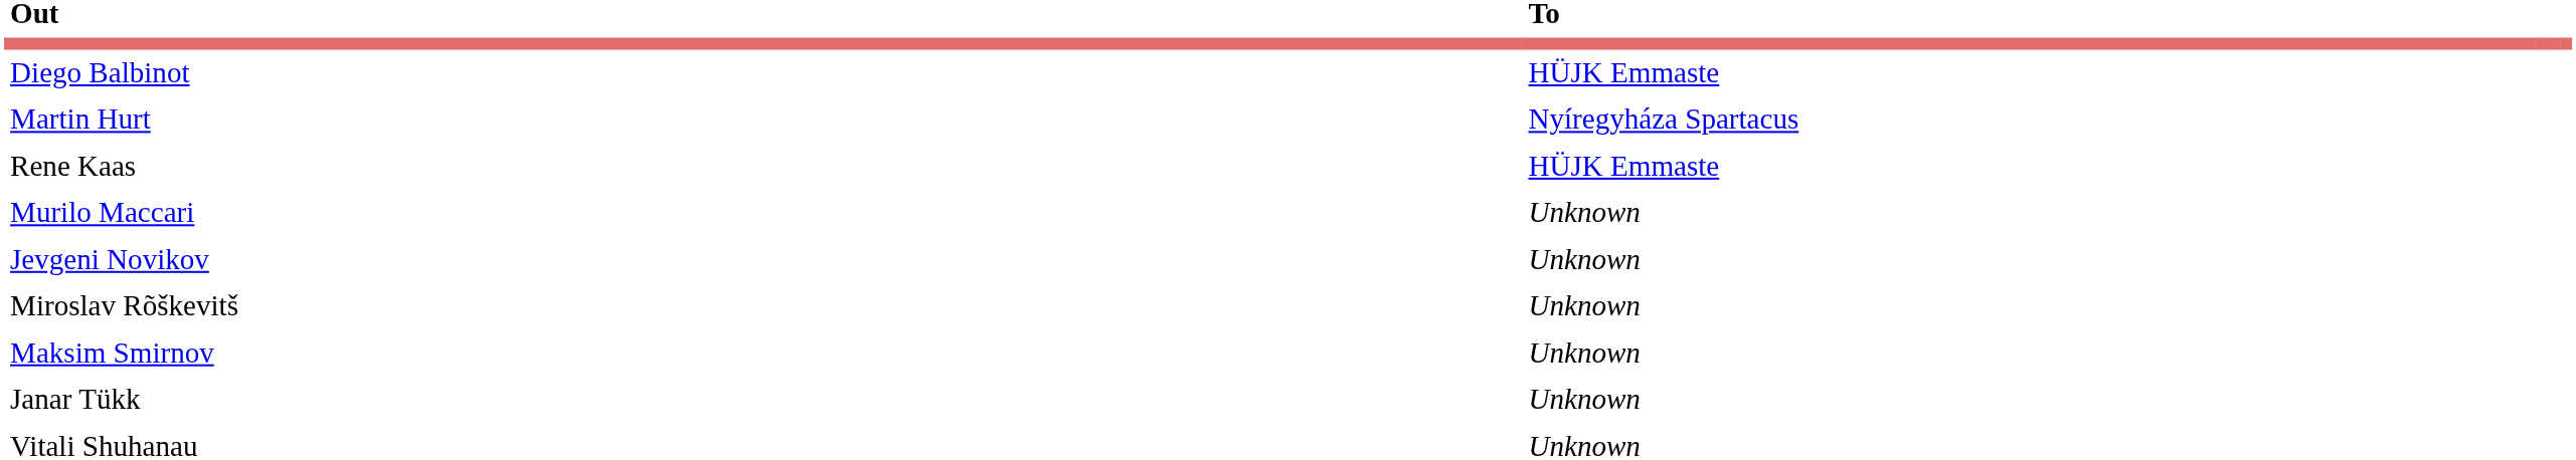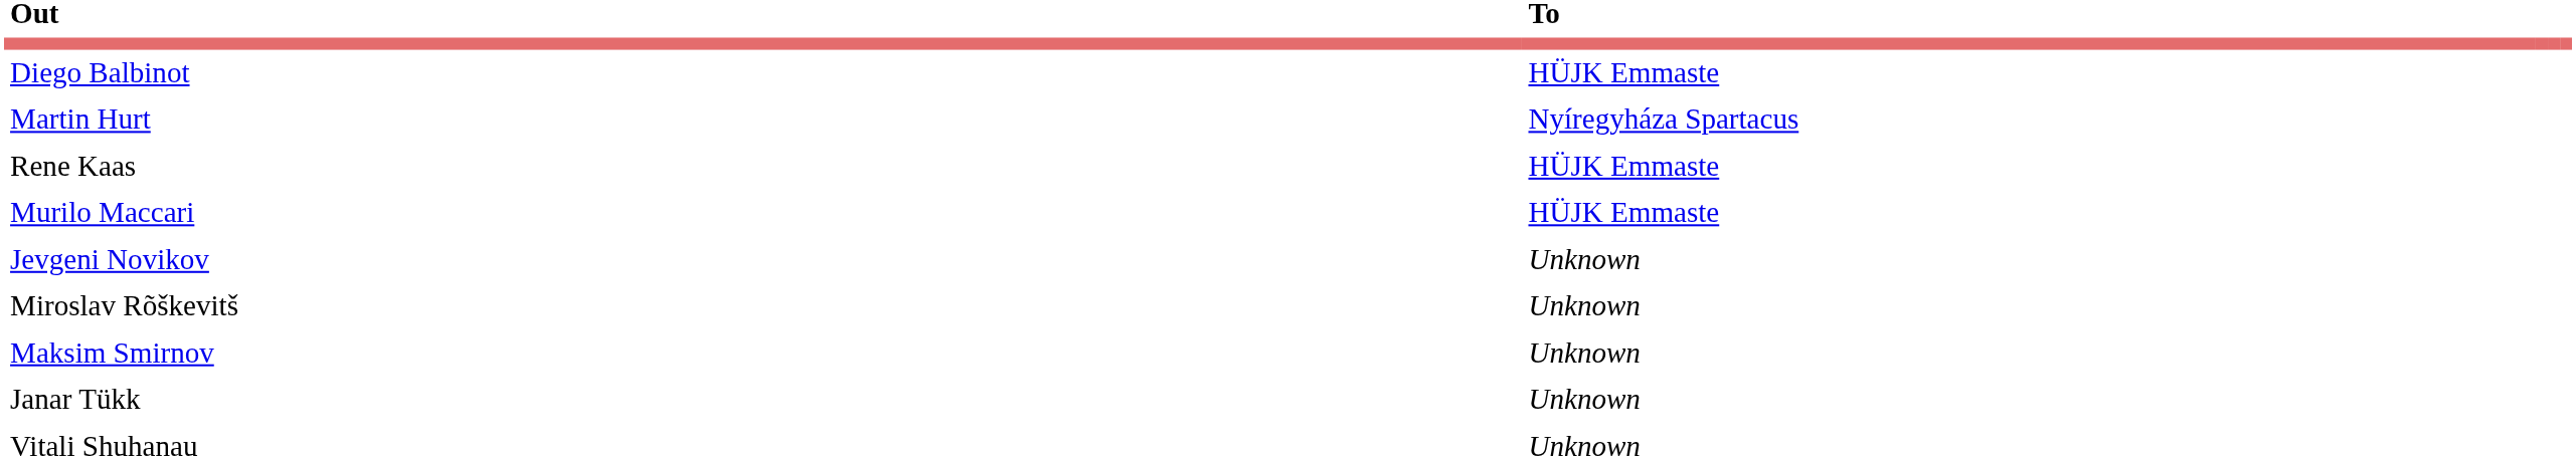 <table cellspacing="0" cellpadding="3" style="width:100%;font-size:90%">
 <tr>
 <td style="width:60%"><strong>Out</strong></td>
 <td style="width:40%"><strong>To</strong></td>
 <td></td>
 </tr>
 <tr style="background-color:#E46C6D;">
 <td></td>
 <td></td>
 <td></td>
 <td></td>
 <td></td>
 </tr>
 <tr>
 <td> <a href='#'>Diego Balbinot</a></td>
 <td> <a href='#'>HÜJK Emmaste</a></td>
 </tr>
 <tr>
 <td> <a href='#'>Martin Hurt</a></td>
 <td> <a href='#'>Nyíregyháza Spartacus</a></td>
 </tr>
 <tr>
 <td> Rene Kaas</td>
 <td> <a href='#'>HÜJK Emmaste</a></td>
 </tr>
 <tr>
 <td>  <a href='#'>Murilo Maccari</a></td>
-<td> <em>Unknown</em></td>
+<td> <a href='#'>HÜJK Emmaste</a></td>
 </tr>
 <tr>
 <td> <a href='#'>Jevgeni Novikov</a></td>
 <td> <em>Unknown</em></td>
 </tr>
 <tr>
 <td> Miroslav Rõškevitš</td>
 <td> <em>Unknown</em></td>
 </tr>
 <tr>
 <td> <a href='#'>Maksim Smirnov</a></td>
 <td> <em>Unknown</em></td>
 </tr>
 <tr>
 <td> Janar Tükk</td>
 <td> <em>Unknown</em></td>
 </tr>
 <tr>
 <td> Vitali Shuhanau</td>
 <td> <em>Unknown</em></td>
 </tr>
 </table>
